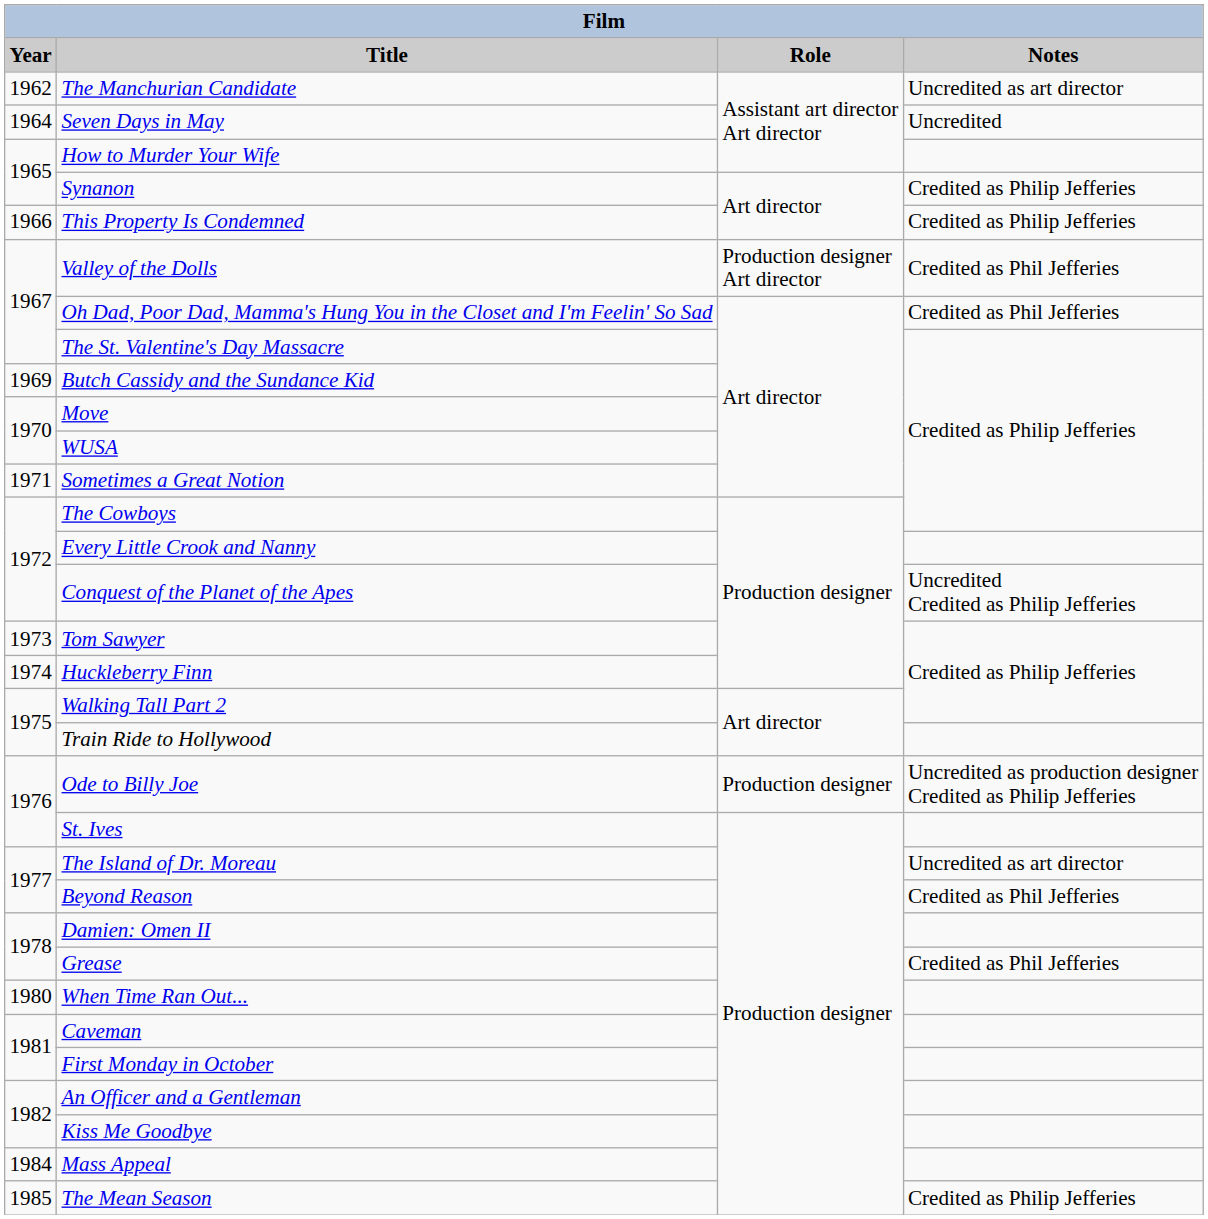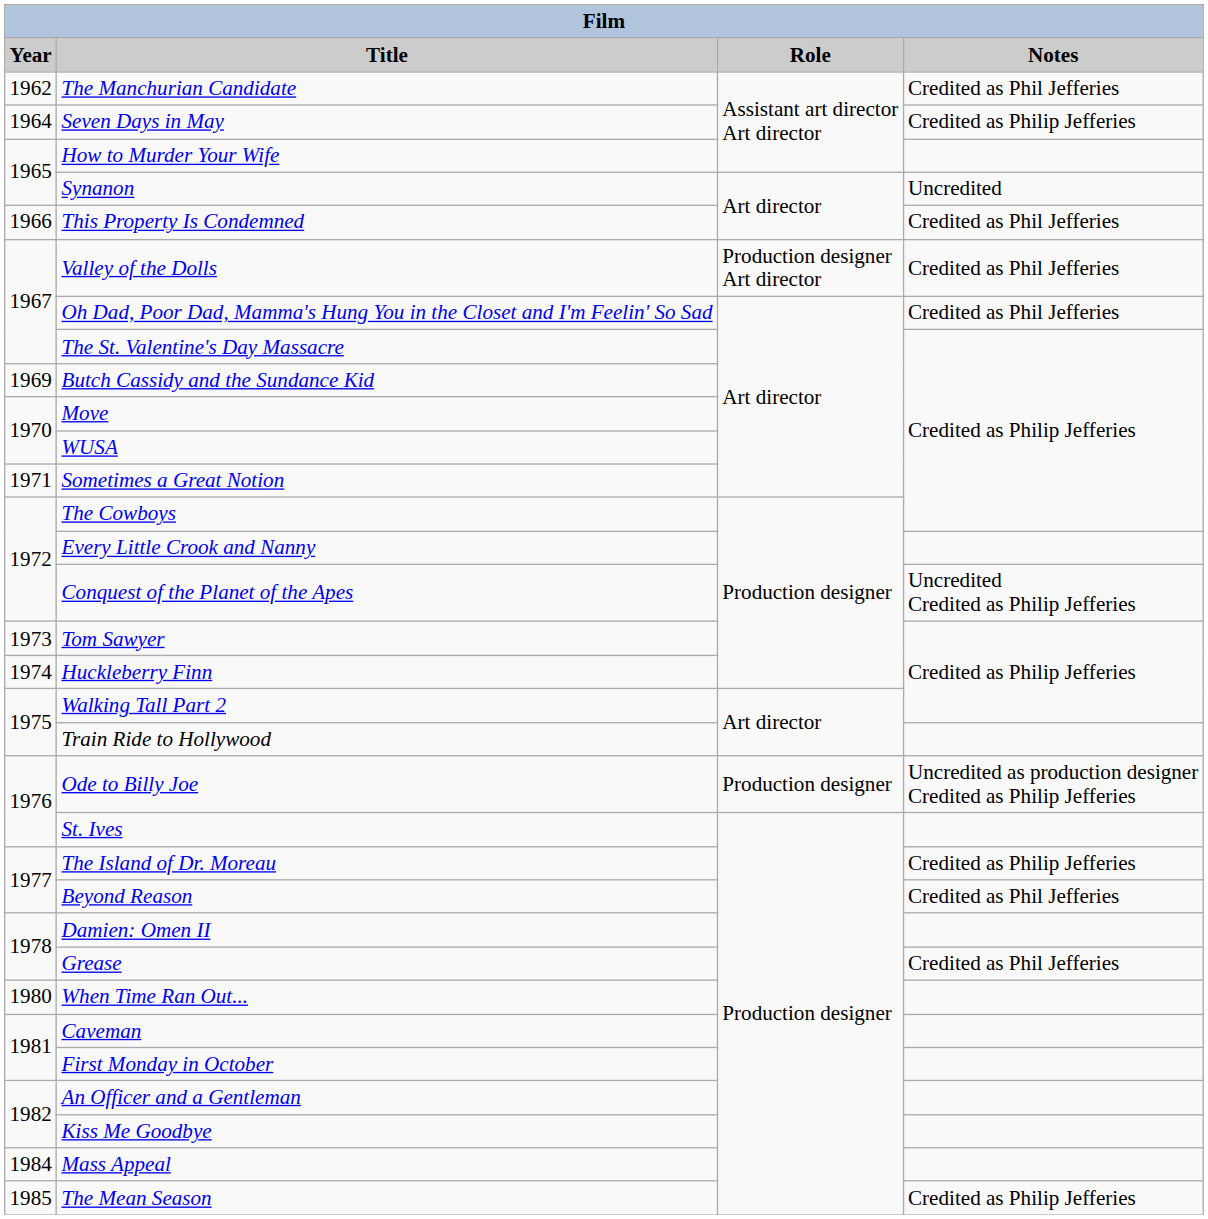 <table class="wikitable">
 <tr>
 <th colspan=4 style="background:#B0C4DE;">Film</th>
 </tr>
 <tr align="center">
 <th style="background: #CCCCCC;">Year</th>
 <th style="background: #CCCCCC;">Title</th>
 <th style="background: #CCCCCC;">Role</th>
 <th style="background: #CCCCCC;">Notes</th>
 </tr>
 <tr>
 <td>1962</td>
 <td><em><a href='#'>The Manchurian Candidate</a></em></td>
 <td rowspan=3>Assistant art director<br> Art director</td>
-<td>Uncredited as art director</td>
+<td>Credited as Phil Jefferies</td>
 </tr>
 <tr>
 <td>1964</td>
 <td><em><a href='#'>Seven Days in May</a></em></td>
-<td>Uncredited</td>
+<td>Credited as Philip Jefferies</td>
 </tr>
 <tr>
 <td rowspan=2>1965</td>
 <td><em><a href='#'>How to Murder Your Wife</a></em></td>
 <td></td>
 </tr>
 <tr>
 <td><em><a href='#'>Synanon</a></em></td>
 <td rowspan=2>Art director</td>
-<td>Credited as Philip Jefferies</td>
+<td>Uncredited</td>
 </tr>
 <tr>
 <td>1966</td>
 <td><em><a href='#'>This Property Is Condemned</a></em></td>
-<td>Credited as Philip Jefferies</td>
+<td>Credited as Phil Jefferies</td>
 </tr>
 <tr>
 <td rowspan=3>1967</td>
 <td><em><a href='#'>Valley of the Dolls</a></em></td>
 <td>Production designer<br> Art director</td>
 <td>Credited as Phil Jefferies</td>
 </tr>
 <tr>
 <td><em><a href='#'>Oh Dad, Poor Dad, Mamma's Hung You in the Closet and I'm Feelin' So Sad</a></em></td>
 <td rowspan=6>Art director</td>
 <td>Credited as Phil Jefferies</td>
 </tr>
 <tr>
 <td><em><a href='#'>The St. Valentine's Day Massacre</a></em></td>
 <td rowspan=6>Credited as Philip Jefferies</td>
 </tr>
 <tr>
 <td>1969</td>
 <td><em><a href='#'>Butch Cassidy and the Sundance Kid</a></em></td>
 </tr>
 <tr>
 <td rowspan=2>1970</td>
 <td><em><a href='#'>Move</a></em></td>
 </tr>
 <tr>
 <td><em><a href='#'>WUSA</a></em></td>
 </tr>
 <tr>
 <td>1971</td>
 <td><em><a href='#'>Sometimes a Great Notion</a></em></td>
 </tr>
 <tr>
 <td rowspan=3>1972</td>
 <td><em><a href='#'>The Cowboys</a></em></td>
 <td rowspan=5>Production designer</td>
 </tr>
 <tr>
 <td><em><a href='#'>Every Little Crook and Nanny</a></em></td>
 </tr>
 <tr>
 <td><em><a href='#'>Conquest of the Planet of the Apes</a></em></td>
 <td>Uncredited<br> Credited as Philip Jefferies</td>
 </tr>
 <tr>
 <td>1973</td>
 <td><em><a href='#'>Tom Sawyer</a></em></td>
 <td rowspan=3>Credited as Philip Jefferies</td>
 </tr>
 <tr>
 <td>1974</td>
 <td><em><a href='#'>Huckleberry Finn</a></em></td>
 </tr>
 <tr>
 <td rowspan=2>1975</td>
 <td><em><a href='#'>Walking Tall Part 2</a></em></td>
 <td rowspan=2>Art director</td>
 </tr>
 <tr>
 <td><em>Train Ride to Hollywood</em></td>
 <td></td>
 </tr>
 <tr>
 <td rowspan=2>1976</td>
 <td><em><a href='#'>Ode to Billy Joe</a></em></td>
 <td>Production designer</td>
 <td>Uncredited as production designer<br> Credited as Philip Jefferies</td>
 </tr>
 <tr>
 <td><em><a href='#'>St. Ives</a></em></td>
 <td rowspan=12>Production designer</td>
 <td></td>
 </tr>
 <tr>
 <td rowspan=2>1977</td>
 <td><em><a href='#'>The Island of Dr. Moreau</a></em></td>
-<td>Uncredited as art director</td>
+<td>Credited as Philip Jefferies</td>
 </tr>
 <tr>
 <td><em><a href='#'>Beyond Reason</a></em></td>
 <td>Credited as Phil Jefferies</td>
 </tr>
 <tr>
 <td rowspan=2>1978</td>
 <td><em><a href='#'>Damien: Omen II</a></em></td>
 <td></td>
 </tr>
 <tr>
 <td><em><a href='#'>Grease</a></em></td>
 <td>Credited as Phil Jefferies</td>
 </tr>
 <tr>
 <td>1980</td>
 <td><em><a href='#'>When Time Ran Out...</a></em></td>
 <td></td>
 </tr>
 <tr>
 <td rowspan=2>1981</td>
 <td><em><a href='#'>Caveman</a></em></td>
 <td></td>
 </tr>
 <tr>
 <td><em><a href='#'>First Monday in October</a></em></td>
 <td></td>
 </tr>
 <tr>
 <td rowspan=2>1982</td>
 <td><em><a href='#'>An Officer and a Gentleman</a></em></td>
 <td></td>
 </tr>
 <tr>
 <td><em><a href='#'>Kiss Me Goodbye</a></em></td>
 <td></td>
 </tr>
 <tr>
 <td>1984</td>
 <td><em><a href='#'>Mass Appeal</a></em></td>
 <td></td>
 </tr>
 <tr>
 <td>1985</td>
 <td><em><a href='#'>The Mean Season</a></em></td>
 <td>Credited as Philip Jefferies</td>
 </tr>
 </table>
